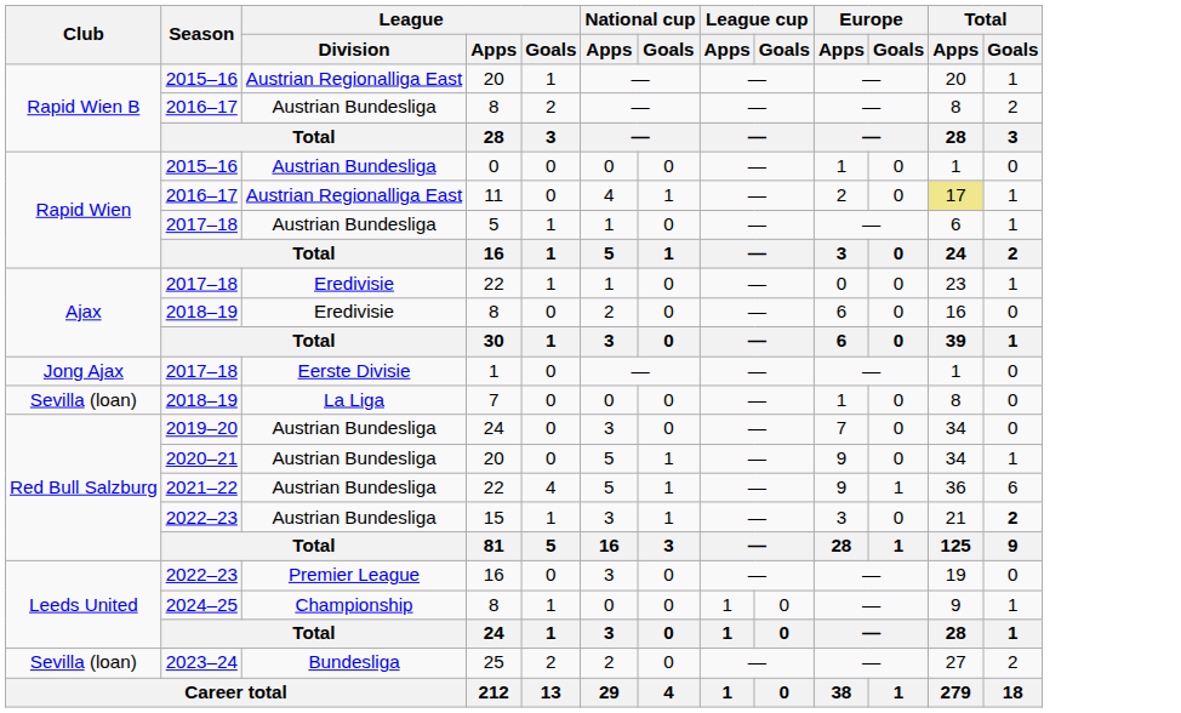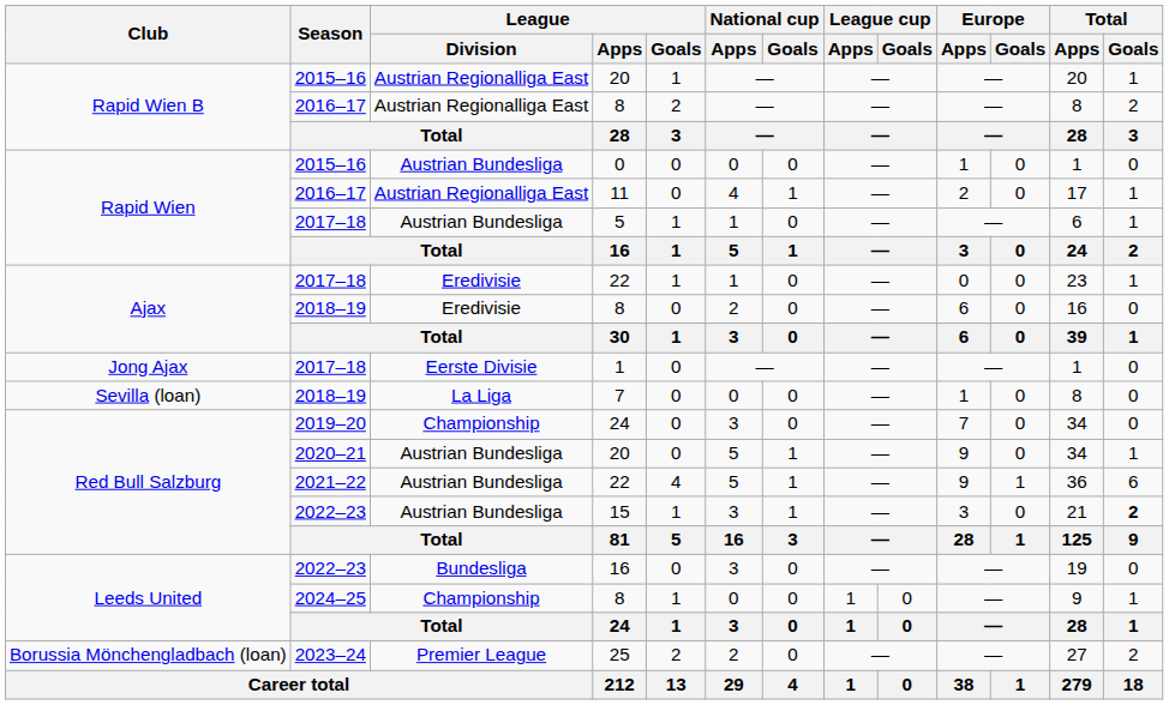 <table class="wikitable" style="text-align: center;">
 <tr>
 <th rowspan="2">Club</th>
 <th rowspan="2">Season</th>
 <th colspan="3">League</th>
 <th colspan="2">National cup</th>
 <th colspan="2">League cup</th>
 <th colspan="2">Europe</th>
 <th colspan="2">Total</th>
 </tr>
 <tr>
 <th>Division</th>
 <th>Apps</th>
 <th>Goals</th>
 <th>Apps</th>
 <th>Goals</th>
 <th>Apps</th>
 <th>Goals</th>
 <th>Apps</th>
 <th>Goals</th>
 <th>Apps</th>
 <th>Goals</th>
 </tr>
 <tr>
 <td rowspan="3"><a href='#'>Rapid Wien B</a></td>
 <td><a href='#'>2015–16</a></td>
 <td><a href='#'>Austrian Regionalliga East</a></td>
 <td>20</td>
 <td>1</td>
 <td colspan="2">—</td>
 <td colspan="2">—</td>
 <td colspan="2">—</td>
 <td>20</td>
 <td>1</td>
 </tr>
 <tr>
 <td><a href='#'>2016–17</a></td>
-<td>Austrian Bundesliga</td>
+<td>Austrian Regionalliga East</td>
 <td>8</td>
 <td>2</td>
 <td colspan="2">—</td>
 <td colspan="2">—</td>
 <td colspan="2">—</td>
 <td>8</td>
 <td>2</td>
 </tr>
 <tr>
 <th colspan="2">Total</th>
 <th>28</th>
 <th>3</th>
 <th colspan="2">—</th>
 <th colspan="2">—</th>
 <th colspan="2">—</th>
 <th>28</th>
 <th>3</th>
 </tr>
 <tr>
 <td rowspan="4"><a href='#'>Rapid Wien</a></td>
 <td><a href='#'>2015–16</a></td>
 <td><a href='#'>Austrian Bundesliga</a></td>
 <td>0</td>
 <td>0</td>
 <td>0</td>
 <td>0</td>
 <td colspan="2">—</td>
 <td>1</td>
 <td>0</td>
 <td>1</td>
 <td>0</td>
 </tr>
 <tr>
 <td><a href='#'>2016–17</a></td>
 <td><a href='#'>Austrian Regionalliga East</a></td>
 <td>11</td>
 <td>0</td>
 <td>4</td>
 <td>1</td>
 <td colspan="2">—</td>
 <td>2</td>
 <td>0</td>
-<td style="background: khaki;">17</td>
+<td>17</td>
 <td>1</td>
 </tr>
 <tr>
 <td><a href='#'>2017–18</a></td>
 <td>Austrian Bundesliga</td>
 <td>5</td>
 <td>1</td>
 <td>1</td>
 <td>0</td>
 <td colspan="2">—</td>
 <td colspan="2">—</td>
 <td>6</td>
 <td>1</td>
 </tr>
 <tr>
 <th colspan="2">Total</th>
 <th>16</th>
 <th>1</th>
 <th>5</th>
 <th>1</th>
 <th colspan="2">—</th>
 <th>3</th>
 <th>0</th>
 <th>24</th>
 <th>2</th>
 </tr>
 <tr>
 <td rowspan="3"><a href='#'>Ajax</a></td>
 <td><a href='#'>2017–18</a></td>
 <td><a href='#'>Eredivisie</a></td>
 <td>22</td>
 <td>1</td>
 <td>1</td>
 <td>0</td>
 <td colspan="2">—</td>
 <td>0</td>
 <td>0</td>
 <td>23</td>
 <td>1</td>
 </tr>
 <tr>
 <td><a href='#'>2018–19</a></td>
 <td>Eredivisie</td>
 <td>8</td>
 <td>0</td>
 <td>2</td>
 <td>0</td>
 <td colspan="2">—</td>
 <td>6</td>
 <td>0</td>
 <td>16</td>
 <td>0</td>
 </tr>
 <tr>
 <th colspan="2">Total</th>
 <th>30</th>
 <th>1</th>
 <th>3</th>
 <th>0</th>
 <th colspan="2">—</th>
 <th>6</th>
 <th>0</th>
 <th>39</th>
 <th>1</th>
 </tr>
 <tr>
 <td><a href='#'>Jong Ajax</a></td>
 <td><a href='#'>2017–18</a></td>
 <td><a href='#'>Eerste Divisie</a></td>
 <td>1</td>
 <td>0</td>
 <td colspan="2">—</td>
 <td colspan="2">—</td>
 <td colspan="2">—</td>
 <td>1</td>
 <td>0</td>
 </tr>
 <tr>
 <td><a href='#'>Sevilla</a> (loan)</td>
 <td><a href='#'>2018–19</a></td>
 <td><a href='#'>La Liga</a></td>
 <td>7</td>
 <td>0</td>
 <td>0</td>
 <td>0</td>
 <td colspan="2">—</td>
 <td>1</td>
 <td>0</td>
 <td>8</td>
 <td>0</td>
 </tr>
 <tr>
 <td rowspan="5"><a href='#'>Red Bull Salzburg</a></td>
 <td><a href='#'>2019–20</a></td>
-<td>Austrian Bundesliga</td>
+<td><a href='#'>Championship</a></td>
 <td>24</td>
 <td>0</td>
 <td>3</td>
 <td>0</td>
 <td colspan="2">—</td>
 <td>7</td>
 <td>0</td>
 <td>34</td>
 <td>0</td>
 </tr>
 <tr>
 <td><a href='#'>2020–21</a></td>
 <td>Austrian Bundesliga</td>
 <td>20</td>
 <td>0</td>
 <td>5</td>
 <td>1</td>
 <td colspan="2">—</td>
 <td>9</td>
 <td>0</td>
 <td>34</td>
 <td>1</td>
 </tr>
 <tr>
 <td><a href='#'>2021–22</a></td>
 <td>Austrian Bundesliga</td>
 <td>22</td>
 <td>4</td>
 <td>5</td>
 <td>1</td>
 <td colspan="2">—</td>
 <td>9</td>
 <td>1</td>
 <td>36</td>
 <td>6</td>
 </tr>
 <tr>
 <td><a href='#'>2022–23</a></td>
 <td>Austrian Bundesliga</td>
 <td>15</td>
 <td>1</td>
 <td>3</td>
 <td>1</td>
 <td colspan="2">—</td>
 <td>3</td>
 <td>0</td>
 <td>21</td>
 <td><strong>2</strong></td>
 </tr>
 <tr>
 <th colspan="2">Total</th>
 <th>81</th>
 <th>5</th>
 <th>16</th>
 <th>3</th>
 <th colspan="2">—</th>
 <th>28</th>
 <th>1</th>
 <th>125</th>
 <th>9</th>
 </tr>
 <tr>
 <td rowspan="3"><a href='#'>Leeds United</a></td>
 <td><a href='#'>2022–23</a></td>
-<td><a href='#'>Premier League</a></td>
+<td><a href='#'>Bundesliga</a></td>
 <td>16</td>
 <td>0</td>
 <td>3</td>
 <td>0</td>
 <td colspan="2">—</td>
 <td colspan="2">—</td>
 <td>19</td>
 <td>0</td>
 </tr>
 <tr>
 <td><a href='#'>2024–25</a></td>
 <td><a href='#'>Championship</a></td>
 <td>8</td>
 <td>1</td>
 <td>0</td>
 <td>0</td>
 <td>1</td>
 <td>0</td>
 <td colspan="2">—</td>
 <td>9</td>
 <td>1</td>
 </tr>
 <tr>
 <th colspan="2">Total</th>
 <th>24</th>
 <th>1</th>
 <th>3</th>
 <th>0</th>
 <th>1</th>
 <th>0</th>
 <th colspan="2">—</th>
 <th>28</th>
 <th>1</th>
 </tr>
 <tr>
-<td><a href='#'>Sevilla</a> (loan)</td>
+<td><a href='#'>Borussia Mönchengladbach</a> (loan)</td>
 <td><a href='#'>2023–24</a></td>
-<td><a href='#'>Bundesliga</a></td>
+<td><a href='#'>Premier League</a></td>
 <td>25</td>
 <td>2</td>
 <td>2</td>
 <td>0</td>
 <td colspan="2">—</td>
 <td colspan="2">—</td>
 <td>27</td>
 <td>2</td>
 </tr>
 <tr>
 <th colspan="3">Career total</th>
 <th>212</th>
 <th>13</th>
 <th>29</th>
 <th>4</th>
 <th>1</th>
 <th>0</th>
 <th>38</th>
 <th>1</th>
 <th>279</th>
 <th>18</th>
 </tr>
 </table>
